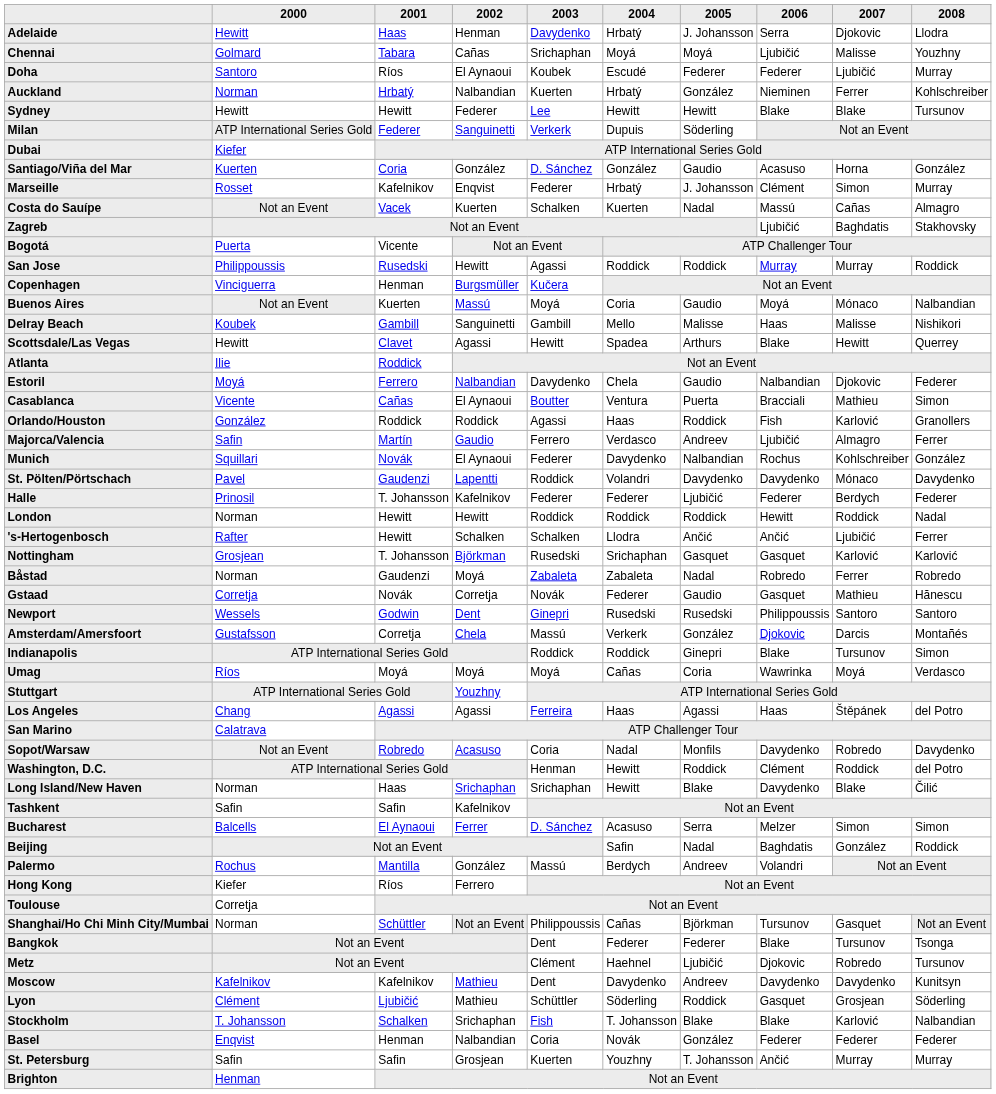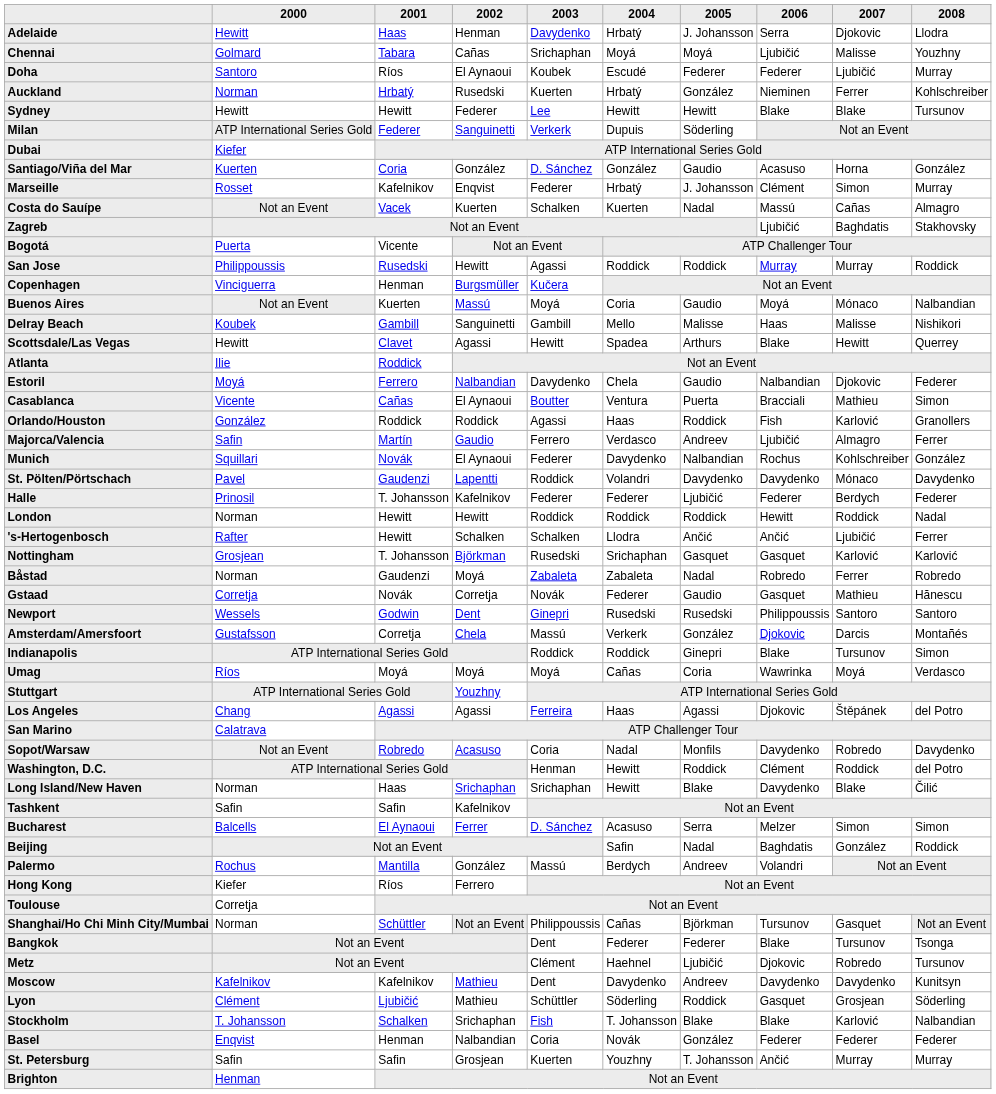 <table cellpadding="3" cellspacing="0" border="1" style="font-size: 85%; border: #aaa solid 1px; border-collapse: collapse;">
 <tr style="background:#ececec;">
 <th></th>
 <th>2000</th>
 <th>2001</th>
 <th>2002</th>
 <th>2003</th>
 <th>2004</th>
 <th>2005</th>
 <th>2006</th>
 <th>2007</th>
 <th>2008</th>
 </tr>
 <tr>
 <th style="background:#ececec; text-align:left;">Adelaide</th>
 <td> <a href='#'>Hewitt</a></td>
 <td> <a href='#'>Haas</a></td>
 <td> Henman</td>
 <td> <a href='#'>Davydenko</a></td>
 <td> Hrbatý</td>
 <td> J. Johansson</td>
 <td> Serra</td>
 <td> Djokovic</td>
 <td> Llodra</td>
 </tr>
 <tr>
 <th style="background:#ececec; text-align:left;">Chennai</th>
 <td> <a href='#'>Golmard</a></td>
 <td> <a href='#'>Tabara</a></td>
 <td> Cañas</td>
 <td> Srichaphan</td>
 <td> Moyá</td>
 <td> Moyá</td>
 <td> Ljubičić</td>
 <td> Malisse</td>
 <td> Youzhny</td>
 </tr>
 <tr>
 <th style="background:#ececec; text-align:left;">Doha</th>
 <td> <a href='#'>Santoro</a></td>
 <td> Ríos</td>
 <td> El Aynaoui</td>
 <td> Koubek</td>
 <td> Escudé</td>
 <td> Federer</td>
 <td> Federer</td>
 <td> Ljubičić</td>
 <td> Murray</td>
 </tr>
 <tr>
 <th style="background:#ececec; text-align:left;">Auckland</th>
 <td> <a href='#'>Norman</a></td>
 <td> <a href='#'>Hrbatý</a></td>
-<td> Nalbandian</td>
+<td> Rusedski</td>
 <td> Kuerten</td>
 <td> Hrbatý</td>
 <td> González</td>
 <td> Nieminen</td>
 <td> Ferrer</td>
 <td> Kohlschreiber</td>
 </tr>
 <tr>
 <th style="background:#ececec; text-align:left;">Sydney</th>
 <td> Hewitt</td>
 <td> Hewitt</td>
 <td> Federer</td>
 <td> <a href='#'>Lee</a></td>
 <td> Hewitt</td>
 <td> Hewitt</td>
 <td> Blake</td>
 <td> Blake</td>
 <td> Tursunov</td>
 </tr>
 <tr>
 <th style="background:#ececec; text-align:left;">Milan</th>
 <td style="background:#ececec; text-align:center;"><span>ATP International Series Gold</span></td>
 <td> <a href='#'>Federer</a></td>
 <td> <a href='#'>Sanguinetti</a></td>
 <td> <a href='#'>Verkerk</a></td>
 <td> Dupuis</td>
 <td> Söderling</td>
 <td colspan="3" style="background:#ececec; text-align:center;"><span>Not an Event</span></td>
 </tr>
 <tr>
 <th style="background:#ececec; text-align:left;">Dubai</th>
 <td> <a href='#'>Kiefer</a></td>
 <td colspan="8" style="background:#ececec; text-align:center;"><span>ATP International Series Gold</span></td>
 </tr>
 <tr>
 <th style="background:#ececec; text-align:left;">Santiago/Viña del Mar</th>
 <td> <a href='#'>Kuerten</a></td>
 <td> <a href='#'>Coria</a></td>
 <td> González</td>
 <td> <a href='#'>D. Sánchez</a></td>
 <td> González</td>
 <td> Gaudio</td>
 <td> Acasuso</td>
 <td> Horna</td>
 <td> González</td>
 </tr>
 <tr>
 <th style="background:#ececec; text-align:left;">Marseille</th>
 <td> <a href='#'>Rosset</a></td>
 <td> Kafelnikov</td>
 <td> Enqvist</td>
 <td> Federer</td>
 <td> Hrbatý</td>
 <td> J. Johansson</td>
 <td> Clément</td>
 <td> Simon</td>
 <td> Murray</td>
 </tr>
 <tr>
 <th style="background:#ececec; text-align:left;">Costa do Sauípe</th>
 <td style="background:#ececec; text-align:center;"><span>Not an Event</span></td>
 <td> <a href='#'>Vacek</a></td>
 <td> Kuerten</td>
 <td> Schalken</td>
 <td> Kuerten</td>
 <td> Nadal</td>
 <td> Massú</td>
 <td> Cañas</td>
 <td> Almagro</td>
 </tr>
 <tr>
 <th style="background:#ececec; text-align:left;">Zagreb</th>
 <td colspan="6" style="background:#ececec; text-align:center;"><span>Not an Event</span></td>
 <td> Ljubičić</td>
 <td> Baghdatis</td>
 <td> Stakhovsky</td>
 </tr>
 <tr>
 <th style="background:#ececec; text-align:left;">Bogotá</th>
 <td> <a href='#'>Puerta</a></td>
 <td> Vicente</td>
 <td colspan="2" style="background:#ececec; text-align:center;"><span>Not an Event</span></td>
 <td colspan="5" style="background:#ececec; text-align:center;"><span>ATP Challenger Tour</span></td>
 </tr>
 <tr>
 <th style="background:#ececec; text-align:left;">San Jose</th>
 <td> <a href='#'>Philippoussis</a></td>
 <td> <a href='#'>Rusedski</a></td>
 <td> Hewitt</td>
 <td> Agassi</td>
 <td> Roddick</td>
 <td> Roddick</td>
 <td> <a href='#'>Murray</a></td>
 <td> Murray</td>
 <td> Roddick</td>
 </tr>
 <tr>
 <th style="background:#ececec; text-align:left;">Copenhagen</th>
 <td> <a href='#'>Vinciguerra</a></td>
 <td> Henman</td>
 <td> <a href='#'>Burgsmüller</a></td>
 <td> <a href='#'>Kučera</a></td>
 <td colspan="5" style="background:#ececec; text-align:center;"><span>Not an Event</span></td>
 </tr>
 <tr>
 <th style="background:#ececec; text-align:left;">Buenos Aires</th>
 <td style="background:#ececec; text-align:center;"><span>Not an Event</span></td>
 <td> Kuerten</td>
 <td> <a href='#'>Massú</a></td>
 <td> Moyá</td>
 <td> Coria</td>
 <td> Gaudio</td>
 <td> Moyá</td>
 <td> Mónaco</td>
 <td> Nalbandian</td>
 </tr>
 <tr>
 <th style="background:#ececec; text-align:left;">Delray Beach</th>
 <td> <a href='#'>Koubek</a></td>
 <td> <a href='#'>Gambill</a></td>
 <td> Sanguinetti</td>
 <td> Gambill</td>
 <td> Mello</td>
 <td> Malisse</td>
 <td> Haas</td>
 <td> Malisse</td>
 <td> Nishikori</td>
 </tr>
 <tr>
 <th style="background:#ececec; text-align:left;">Scottsdale/Las Vegas</th>
 <td> Hewitt</td>
 <td> <a href='#'>Clavet</a></td>
 <td> Agassi</td>
 <td> Hewitt</td>
 <td> Spadea</td>
 <td> Arthurs</td>
 <td> Blake</td>
 <td> Hewitt</td>
 <td> Querrey</td>
 </tr>
 <tr>
 <th style="background:#ececec; text-align:left;">Atlanta</th>
 <td> <a href='#'>Ilie</a></td>
 <td> <a href='#'>Roddick</a></td>
 <td colspan="7" style="background:#ececec; text-align:center;"><span>Not an Event</span></td>
 </tr>
 <tr>
 <th style="background:#ececec; text-align:left;">Estoril</th>
 <td> <a href='#'>Moyá</a></td>
 <td> <a href='#'>Ferrero</a></td>
 <td> <a href='#'>Nalbandian</a></td>
 <td> Davydenko</td>
 <td> Chela</td>
 <td> Gaudio</td>
 <td> Nalbandian</td>
 <td> Djokovic</td>
 <td> Federer</td>
 </tr>
 <tr>
 <th style="background:#ececec; text-align:left;">Casablanca</th>
 <td> <a href='#'>Vicente</a></td>
 <td> <a href='#'>Cañas</a></td>
 <td> El Aynaoui</td>
 <td> <a href='#'>Boutter</a></td>
 <td> Ventura</td>
 <td> Puerta</td>
 <td> Bracciali</td>
 <td> Mathieu</td>
 <td> Simon</td>
 </tr>
 <tr>
 <th style="background:#ececec; text-align:left;">Orlando/Houston</th>
 <td> <a href='#'>González</a></td>
 <td> Roddick</td>
 <td> Roddick</td>
 <td> Agassi</td>
 <td> Haas</td>
 <td> Roddick</td>
 <td> Fish</td>
 <td> Karlović</td>
 <td> Granollers</td>
 </tr>
 <tr>
 <th style="background:#ececec; text-align:left;">Majorca/Valencia</th>
 <td> <a href='#'>Safin</a></td>
 <td> <a href='#'>Martín</a></td>
 <td> <a href='#'>Gaudio</a></td>
 <td> Ferrero</td>
 <td> Verdasco</td>
 <td> Andreev</td>
 <td> Ljubičić</td>
 <td> Almagro</td>
 <td> Ferrer</td>
 </tr>
 <tr>
 <th style="background:#ececec; text-align:left;">Munich</th>
 <td> <a href='#'>Squillari</a></td>
 <td> <a href='#'>Novák</a></td>
 <td> El Aynaoui</td>
 <td> Federer</td>
 <td> Davydenko</td>
 <td> Nalbandian</td>
 <td> Rochus</td>
 <td> Kohlschreiber</td>
 <td> González</td>
 </tr>
 <tr>
 <th style="background:#ececec; text-align:left;">St. Pölten/Pörtschach</th>
 <td> <a href='#'>Pavel</a></td>
 <td> <a href='#'>Gaudenzi</a></td>
 <td> <a href='#'>Lapentti</a></td>
 <td> Roddick</td>
 <td> Volandri</td>
 <td> Davydenko</td>
 <td> Davydenko</td>
 <td> Mónaco</td>
 <td> Davydenko</td>
 </tr>
 <tr>
 <th style="background:#ececec; text-align:left;">Halle</th>
 <td> <a href='#'>Prinosil</a></td>
 <td> T. Johansson</td>
 <td> Kafelnikov</td>
 <td> Federer</td>
 <td> Federer</td>
 <td> Ljubičić</td>
 <td> Federer</td>
 <td> Berdych</td>
 <td> Federer</td>
 </tr>
 <tr>
 <th style="background:#ececec; text-align:left;">London</th>
 <td> Norman</td>
 <td> Hewitt</td>
 <td> Hewitt</td>
 <td> Roddick</td>
 <td> Roddick</td>
 <td> Roddick</td>
 <td> Hewitt</td>
 <td> Roddick</td>
 <td> Nadal</td>
 </tr>
 <tr>
 <th style="background:#ececec; text-align:left;">'s-Hertogenbosch</th>
 <td> <a href='#'>Rafter</a></td>
 <td> Hewitt</td>
 <td> Schalken</td>
 <td> Schalken</td>
 <td> Llodra</td>
 <td> Ančić</td>
 <td> Ančić</td>
 <td> Ljubičić</td>
 <td> Ferrer</td>
 </tr>
 <tr>
 <th style="background:#ececec; text-align:left;">Nottingham</th>
 <td> <a href='#'>Grosjean</a></td>
 <td> T. Johansson</td>
 <td> <a href='#'>Björkman</a></td>
 <td> Rusedski</td>
 <td> Srichaphan</td>
 <td> Gasquet</td>
 <td> Gasquet</td>
 <td> Karlović</td>
 <td> Karlović</td>
 </tr>
 <tr>
 <th style="background:#ececec; text-align:left;">Båstad</th>
 <td> Norman</td>
 <td> Gaudenzi</td>
 <td> Moyá</td>
 <td> <a href='#'>Zabaleta</a></td>
 <td> Zabaleta</td>
 <td> Nadal</td>
 <td> Robredo</td>
 <td> Ferrer</td>
 <td> Robredo</td>
 </tr>
 <tr>
 <th style="background:#ececec; text-align:left;">Gstaad</th>
 <td> <a href='#'>Corretja</a></td>
 <td> Novák</td>
 <td> Corretja</td>
 <td> Novák</td>
 <td> Federer</td>
 <td> Gaudio</td>
 <td> Gasquet</td>
 <td> Mathieu</td>
 <td> Hănescu</td>
 </tr>
 <tr>
 <th style="background:#ececec; text-align:left;">Newport</th>
 <td> <a href='#'>Wessels</a></td>
 <td> <a href='#'>Godwin</a></td>
 <td> <a href='#'>Dent</a></td>
 <td> <a href='#'>Ginepri</a></td>
 <td> Rusedski</td>
 <td> Rusedski</td>
 <td> Philippoussis</td>
 <td> Santoro</td>
 <td> Santoro</td>
 </tr>
 <tr>
 <th style="background:#ececec; text-align:left;">Amsterdam/Amersfoort</th>
 <td> <a href='#'>Gustafsson</a></td>
 <td> Corretja</td>
 <td> <a href='#'>Chela</a></td>
 <td> Massú</td>
 <td> Verkerk</td>
 <td> González</td>
 <td> <a href='#'>Djokovic</a></td>
 <td> Darcis</td>
 <td> Montañés</td>
 </tr>
 <tr>
 <th style="background:#ececec; text-align:left;">Indianapolis</th>
 <td colspan="3" style="background:#ececec; text-align:center;"><span>ATP International Series Gold</span></td>
 <td> Roddick</td>
 <td> Roddick</td>
 <td> Ginepri</td>
 <td> Blake</td>
 <td> Tursunov</td>
 <td> Simon</td>
 </tr>
 <tr>
 <th style="background:#ececec; text-align:left;">Umag</th>
 <td> <a href='#'>Ríos</a></td>
 <td> Moyá</td>
 <td> Moyá</td>
 <td> Moyá</td>
 <td> Cañas</td>
 <td> Coria</td>
 <td> Wawrinka</td>
 <td> Moyá</td>
 <td> Verdasco</td>
 </tr>
 <tr>
 <th style="background:#ececec; text-align:left;">Stuttgart</th>
 <td colspan="2" style="background:#ececec; text-align:center;"><span>ATP International Series Gold</span></td>
 <td> <a href='#'>Youzhny</a></td>
 <td colspan="6" style="background:#ececec; text-align:center;"><span>ATP International Series Gold</span></td>
 </tr>
 <tr>
 <th style="background:#ececec; text-align:left;">Los Angeles</th>
 <td> <a href='#'>Chang</a></td>
 <td> <a href='#'>Agassi</a></td>
 <td> Agassi</td>
 <td> <a href='#'>Ferreira</a></td>
 <td> Haas</td>
 <td> Agassi</td>
-<td> Haas</td>
+<td> Djokovic</td>
 <td> Štěpánek</td>
 <td> del Potro</td>
 </tr>
 <tr>
 <th style="background:#ececec; text-align:left;">San Marino</th>
 <td> <a href='#'>Calatrava</a></td>
 <td colspan="8" style="background:#ececec; text-align:center;"><span>ATP Challenger Tour</span></td>
 </tr>
 <tr>
 <th style="background:#ececec; text-align:left;">Sopot/Warsaw</th>
 <td style="background:#ececec; text-align:center;"><span>Not an Event</span></td>
 <td> <a href='#'>Robredo</a></td>
 <td> <a href='#'>Acasuso</a></td>
 <td> Coria</td>
 <td> Nadal</td>
 <td> Monfils</td>
 <td> Davydenko</td>
 <td> Robredo</td>
 <td> Davydenko</td>
 </tr>
 <tr>
 <th style="background:#ececec; text-align:left;">Washington, D.C.</th>
 <td colspan="3" style="background:#ececec; text-align:center;"><span>ATP International Series Gold</span></td>
 <td> Henman</td>
 <td> Hewitt</td>
 <td> Roddick</td>
 <td> Clément</td>
 <td> Roddick</td>
 <td> del Potro</td>
 </tr>
 <tr>
 <th style="background:#ececec; text-align:left;">Long Island/New Haven</th>
 <td> Norman</td>
 <td> Haas</td>
 <td> <a href='#'>Srichaphan</a></td>
 <td> Srichaphan</td>
 <td> Hewitt</td>
 <td> Blake</td>
 <td> Davydenko</td>
 <td> Blake</td>
 <td> Čilić</td>
 </tr>
 <tr>
 <th style="background:#ececec; text-align:left;">Tashkent</th>
 <td> Safin</td>
 <td> Safin</td>
 <td> Kafelnikov</td>
 <td colspan="6" style="background:#ececec; text-align:center;"><span>Not an Event</span></td>
 </tr>
 <tr>
 <th style="background:#ececec; text-align:left;">Bucharest</th>
 <td> <a href='#'>Balcells</a></td>
 <td> <a href='#'>El Aynaoui</a></td>
 <td> <a href='#'>Ferrer</a></td>
 <td> <a href='#'>D. Sánchez</a></td>
 <td> Acasuso</td>
 <td> Serra</td>
 <td> Melzer</td>
 <td> Simon</td>
 <td> Simon</td>
 </tr>
 <tr>
 <th style="background:#ececec; text-align:left;">Beijing</th>
 <td colspan="4" style="background:#ececec; text-align:center;"><span>Not an Event</span></td>
 <td> Safin</td>
 <td> Nadal</td>
 <td> Baghdatis</td>
 <td> González</td>
 <td> Roddick</td>
 </tr>
 <tr>
 <th style="background:#ececec; text-align:left;">Palermo</th>
 <td> <a href='#'>Rochus</a></td>
 <td> <a href='#'>Mantilla</a></td>
 <td> González</td>
 <td> Massú</td>
 <td> Berdych</td>
 <td> Andreev</td>
 <td> Volandri</td>
 <td colspan="2" style="background:#ececec; text-align:center;"><span>Not an Event</span></td>
 </tr>
 <tr>
 <th style="background:#ececec; text-align:left;">Hong Kong</th>
 <td> Kiefer</td>
 <td> Ríos</td>
 <td> Ferrero</td>
 <td colspan="6" style="background:#ececec; text-align:center;"><span>Not an Event</span></td>
 </tr>
 <tr>
 <th style="background:#ececec; text-align:left;">Toulouse</th>
 <td> Corretja</td>
 <td colspan="8" style="background:#ececec; text-align:center;"><span>Not an Event</span></td>
 </tr>
 <tr>
 <th style="background:#ececec; text-align:left;">Shanghai/Ho Chi Minh City/Mumbai</th>
 <td> Norman</td>
 <td> <a href='#'>Schüttler</a></td>
 <td style="background:#ececec; text-align:center;"><span>Not an Event</span></td>
 <td> Philippoussis</td>
 <td> Cañas</td>
 <td> Björkman</td>
 <td> Tursunov</td>
 <td> Gasquet</td>
 <td style="background:#ececec; text-align:center;"><span>Not an Event</span></td>
 </tr>
 <tr>
 <th style="background:#ececec; text-align:left;">Bangkok</th>
 <td colspan="3" style="background:#ececec; text-align:center;"><span>Not an Event</span></td>
 <td> Dent</td>
 <td> Federer</td>
 <td> Federer</td>
 <td> Blake</td>
 <td> Tursunov</td>
 <td> Tsonga</td>
 </tr>
 <tr>
 <th style="background:#ececec; text-align:left;">Metz</th>
 <td colspan="3" style="background:#ececec; text-align:center;"><span>Not an Event</span></td>
 <td> Clément</td>
 <td> Haehnel</td>
 <td> Ljubičić</td>
 <td> Djokovic</td>
 <td> Robredo</td>
 <td> Tursunov</td>
 </tr>
 <tr>
 <th style="background:#ececec; text-align:left;">Moscow</th>
 <td> <a href='#'>Kafelnikov</a></td>
 <td> Kafelnikov</td>
 <td> <a href='#'>Mathieu</a></td>
 <td> Dent</td>
 <td> Davydenko</td>
 <td> Andreev</td>
 <td> Davydenko</td>
 <td> Davydenko</td>
 <td> Kunitsyn</td>
 </tr>
 <tr>
 <th style="background:#ececec; text-align:left;">Lyon</th>
 <td> <a href='#'>Clément</a></td>
 <td> <a href='#'>Ljubičić</a></td>
 <td> Mathieu</td>
 <td> Schüttler</td>
 <td> Söderling</td>
 <td> Roddick</td>
 <td> Gasquet</td>
 <td> Grosjean</td>
 <td> Söderling</td>
 </tr>
 <tr>
 <th style="background:#ececec; text-align:left;">Stockholm</th>
 <td> <a href='#'>T. Johansson</a></td>
 <td> <a href='#'>Schalken</a></td>
 <td> Srichaphan</td>
 <td> <a href='#'>Fish</a></td>
 <td> T. Johansson</td>
 <td> Blake</td>
 <td> Blake</td>
 <td> Karlović</td>
 <td> Nalbandian</td>
 </tr>
 <tr>
 <th style="background:#ececec; text-align:left;">Basel</th>
 <td> <a href='#'>Enqvist</a></td>
 <td> Henman</td>
 <td> Nalbandian</td>
 <td> Coria</td>
 <td> Novák</td>
 <td> González</td>
 <td> Federer</td>
 <td> Federer</td>
 <td> Federer</td>
 </tr>
 <tr>
 <th style="background:#ececec; text-align:left;">St. Petersburg</th>
 <td> Safin</td>
 <td> Safin</td>
 <td> Grosjean</td>
 <td> Kuerten</td>
 <td> Youzhny</td>
 <td> T. Johansson</td>
 <td> Ančić</td>
 <td> Murray</td>
 <td> Murray</td>
 </tr>
 <tr>
 <th style="background:#ececec; text-align:left;">Brighton</th>
 <td> <a href='#'>Henman</a></td>
 <td colspan="8" style="background:#ececec; text-align:center;"><span>Not an Event</span></td>
 </tr>
 </table>
